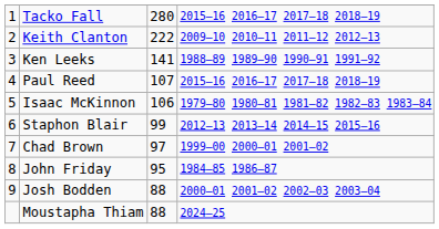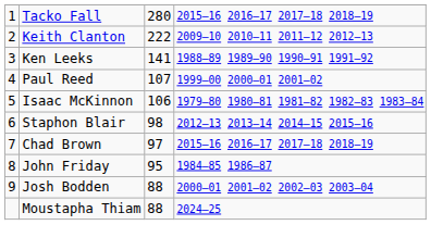 <table class="wikitable">
 <tr>
 </tr>
 <tr>
 <td>1</td>
 <td><a href='#'>Tacko Fall</a></td>
 <td>280</td>
 <td style="font-size:80%;"><a href='#'>2015–16</a> <a href='#'>2016–17</a> <a href='#'>2017–18</a> <a href='#'>2018–19</a></td>
 </tr>
 <tr>
 <td>2</td>
 <td><a href='#'>Keith Clanton</a></td>
 <td>222</td>
 <td style="font-size:80%;"><a href='#'>2009–10</a> <a href='#'>2010–11</a> <a href='#'>2011–12</a> <a href='#'>2012–13</a></td>
 </tr>
 <tr>
 <td>3</td>
 <td>Ken Leeks</td>
 <td>141</td>
 <td style="font-size:80%;"><a href='#'>1988–89</a> <a href='#'>1989–90</a> <a href='#'>1990–91</a> <a href='#'>1991–92</a></td>
 </tr>
 <tr>
 <td>4</td>
 <td>Paul Reed</td>
 <td>107</td>
-<td style="font-size:80%;"><a href='#'>2015–16</a> <a href='#'>2016–17</a> <a href='#'>2017–18</a> <a href='#'>2018–19</a></td>
+<td style="font-size:80%;"><a href='#'>1999–00</a> <a href='#'>2000–01</a> <a href='#'>2001–02</a></td>
 </tr>
 <tr>
 <td>5</td>
 <td>Isaac McKinnon</td>
 <td>106</td>
 <td style="font-size:80%;"><a href='#'>1979–80</a> <a href='#'>1980–81</a> <a href='#'>1981–82</a> <a href='#'>1982–83</a> <a href='#'>1983–84</a></td>
 </tr>
 <tr>
 <td>6</td>
 <td>Staphon Blair</td>
-<td>99</td>
+<td>98</td>
 <td style="font-size:80%;"><a href='#'>2012–13</a> <a href='#'>2013–14</a> <a href='#'>2014–15</a> <a href='#'>2015–16</a></td>
 </tr>
 <tr>
 <td>7</td>
 <td>Chad Brown</td>
 <td>97</td>
-<td style="font-size:80%;"><a href='#'>1999–00</a> <a href='#'>2000–01</a> <a href='#'>2001–02</a></td>
+<td style="font-size:80%;"><a href='#'>2015–16</a> <a href='#'>2016–17</a> <a href='#'>2017–18</a> <a href='#'>2018–19</a></td>
 </tr>
 <tr>
 <td>8</td>
 <td>John Friday</td>
 <td>95</td>
 <td style="font-size:80%;"><a href='#'>1984–85</a> <a href='#'>1986–87</a></td>
 </tr>
 <tr>
 <td>9</td>
 <td>Josh Bodden</td>
 <td>88</td>
 <td style="font-size:80%;"><a href='#'>2000–01</a> <a href='#'>2001–02</a> <a href='#'>2002–03</a> <a href='#'>2003–04</a></td>
 </tr>
 <tr>
 <td></td>
 <td>Moustapha Thiam</td>
 <td>88</td>
 <td style="font-size:80%;"><a href='#'>2024–25</a></td>
 </tr>
 </table>
